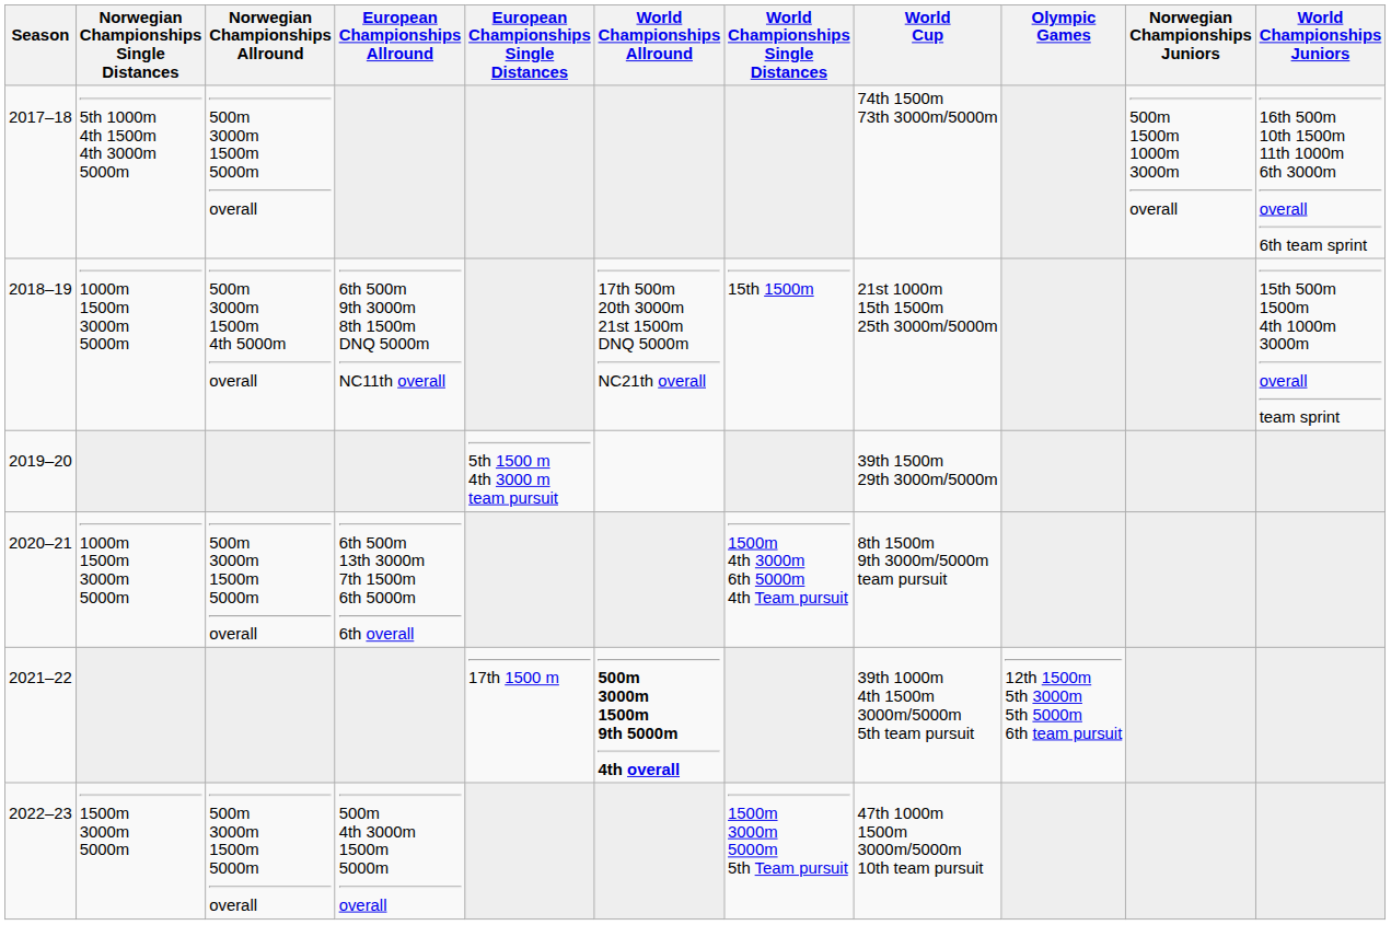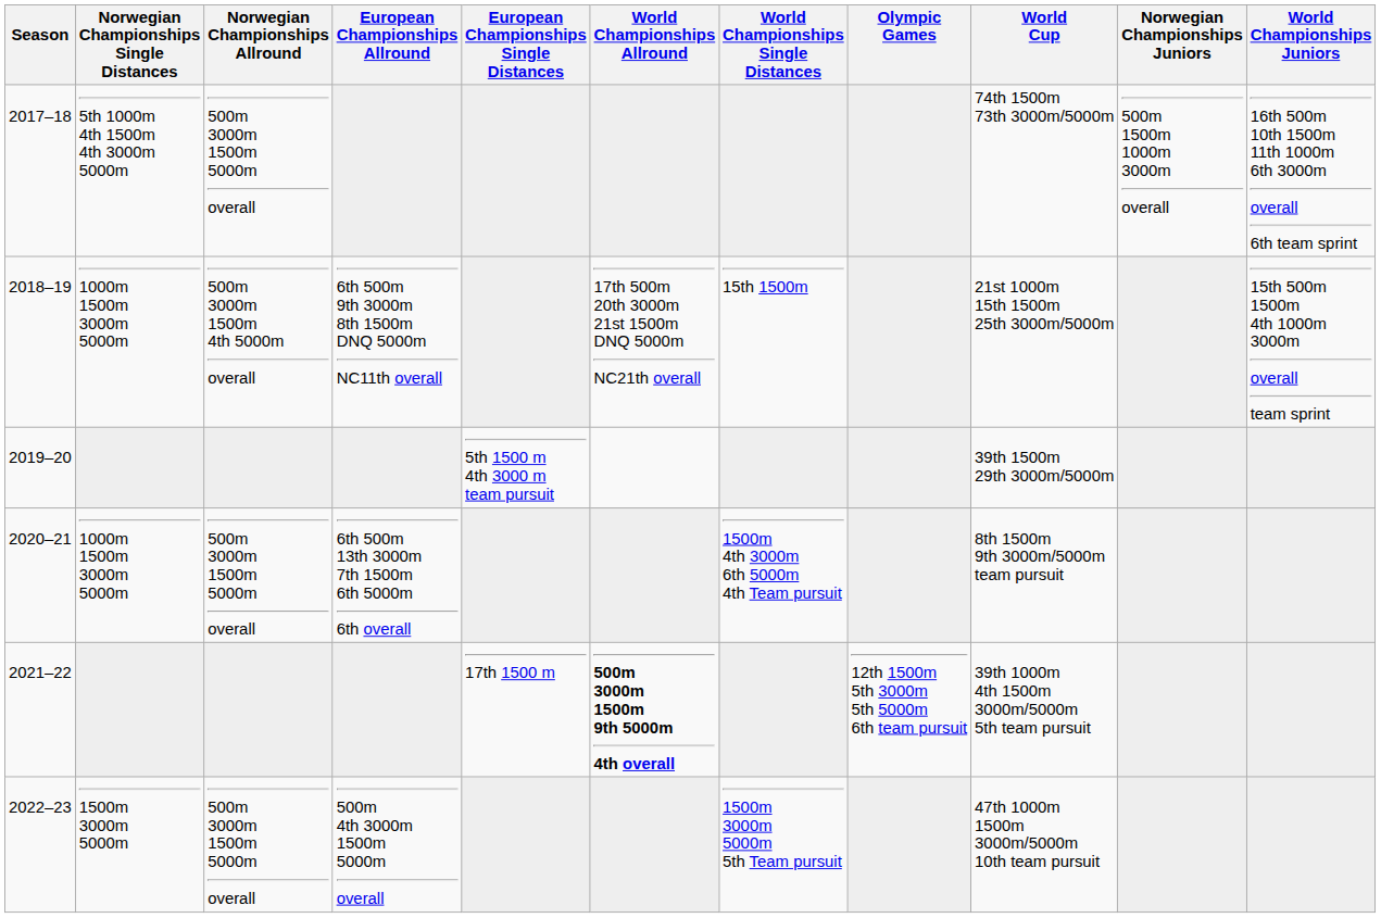 <table class="wikitable">
 <tr style="vertical-align: top;">
 <th><br> Season</th>
 <th>Norwegian <br> Championships <br> Single <br> Distances</th>
 <th>Norwegian <br> Championships <br> Allround</th>
 <th><a href='#'>European <br> Championships <br> Allround</a></th>
 <th><a href='#'>European <br> Championships <br> Single <br> Distances</a></th>
 <th><a href='#'>World <br> Championships <br> Allround</a></th>
 <th><a href='#'>World <br> Championships <br> Single <br> Distances</a></th>
+<th><a href='#'>Olympic <br> Games</a></th>
 <th><a href='#'>World <br> Cup</a></th>
-<th><a href='#'>Olympic <br> Games</a></th>
 <th>Norwegian <br> Championships <br> Juniors</th>
 <th><a href='#'>World <br> Championships <br> Juniors</a></th>
 </tr>
 <tr style="vertical-align: top;">
 <td><br> 2017–18</td>
 <td> <hr> 5th 1000m <br> 4th 1500m <br> 4th 3000m <br>  5000m</td>
 <td> <hr>  500m <br>  3000m <br>  1500m <br>  5000m <hr>  overall</td>
 <td bgcolor="#EEEEEE"></td>
 <td bgcolor="#EEEEEE"></td>
 <td bgcolor="#EEEEEE"></td>
 <td bgcolor="#EEEEEE"></td>
+<td bgcolor="#EEEEEE"></td>
 <td>74th 1500m <br> 73th 3000m/5000m</td>
-<td bgcolor="#EEEEEE"></td>
 <td> <hr>  500m <br>  1500m <br>  1000m <br>  3000m <hr>  overall</td>
 <td> <hr> 16th 500m <br> 10th 1500m <br> 11th 1000m <br> 6th 3000m <br> <hr>  <a href='#'>overall</a>  <hr> 6th team sprint</td>
 </tr>
 <tr style="vertical-align: top;">
 <td><br> 2018–19</td>
 <td> <hr>  1000m <br>  1500m <br>  3000m <br>  5000m</td>
 <td> <hr>  500m <br>  3000m <br>  1500m <br> 4th 5000m <hr>  overall</td>
 <td> <hr> 6th 500m <br> 9th 3000m <br> 8th 1500m <br> DNQ 5000m <hr> NC11th <a href='#'>overall</a></td>
 <td bgcolor="#EEEEEE"></td>
 <td> <hr> 17th 500m <br> 20th 3000m <br> 21st 1500m <br> DNQ 5000m <hr> NC21th <a href='#'>overall</a></td>
 <td> <hr> 15th  <a href='#'>1500m</a></td>
+<td bgcolor="#EEEEEE"></td>
 <td><br> 21st 1000m <br> 15th 1500m <br> 25th 3000m/5000m</td>
-<td bgcolor="#EEEEEE"></td>
 <td bgcolor="#EEEEEE"></td>
 <td> <hr> 15th 500m <br>  1500m <br> 4th 1000m <br>  3000m <br> <hr>  <a href='#'>overall</a> <hr>  team sprint</td>
 </tr>
 <tr style="vertical-align: top;">
 <td><br> 2019–20</td>
 <td bgcolor="#EEEEEE"></td>
 <td bgcolor="#EEEEEE"></td>
 <td bgcolor="#EEEEEE"></td>
 <td> <hr> 5th <a href='#'>1500 m</a> <br> 4th <a href='#'>3000 m</a> <br>  <a href='#'>team pursuit</a></td>
 <td></td>
 <td bgcolor="#EEEEEE"></td>
+<td bgcolor="#EEEEEE"></td>
 <td><br> 39th 1500m <br> 29th 3000m/5000m</td>
-<td bgcolor="#EEEEEE"></td>
 <td bgcolor="#EEEEEE"></td>
 <td bgcolor="#EEEEEE"></td>
 </tr>
 <tr style="vertical-align: top;">
 <td><br> 2020–21</td>
 <td> <hr>  1000m <br>  1500m <br>  3000m <br>  5000m</td>
 <td> <hr>  500m <br>  3000m <br>  1500m <br>  5000m <hr>  overall</td>
 <td> <hr> 6th 500m <br> 13th 3000m <br> 7th 1500m <br> 6th 5000m <hr> 6th <a href='#'>overall</a></td>
 <td bgcolor="#EEEEEE"></td>
 <td bgcolor="#EEEEEE"></td>
 <td> <hr>   <a href='#'>1500m</a> <br> 4th  <a href='#'>3000m</a> <br> 6th  <a href='#'>5000m</a> <br> 4th <a href='#'>Team pursuit</a></td>
+<td bgcolor="#EEEEEE"></td>
 <td><br> 8th 1500m <br> 9th 3000m/5000m <br>  team pursuit</td>
-<td bgcolor="#EEEEEE"></td>
 <td bgcolor="#EEEEEE"></td>
 <td bgcolor="#EEEEEE"></td>
 </tr>
 <tr style="vertical-align: top;">
 <td><br> 2021–22</td>
 <td bgcolor="#EEEEEE"></td>
 <td bgcolor="#EEEEEE"></td>
 <td bgcolor="#EEEEEE"></td>
 <td> <hr> 17th <a href='#'>1500 m</a></td>
 <td><strong> <hr>  500m <br>  3000m <br>  1500m <br> 9th 5000m <hr> 4th <a href='#'>overall</a></strong></td>
 <td bgcolor="#EEEEEE"></td>
+<td> <hr> 12th <a href='#'>1500m</a> <br> 5th <a href='#'>3000m</a> <br> 5th <a href='#'>5000m</a> <br> 6th <a href='#'>team pursuit</a></td>
 <td><br> 39th 1000m <br> 4th 1500m <br>  3000m/5000m <br> 5th team pursuit</td>
-<td> <hr> 12th <a href='#'>1500m</a> <br> 5th <a href='#'>3000m</a> <br> 5th <a href='#'>5000m</a> <br> 6th <a href='#'>team pursuit</a></td>
 <td bgcolor="#EEEEEE"></td>
 <td bgcolor="#EEEEEE"></td>
 </tr>
 <tr style="vertical-align: top;">
 <td><br> 2022–23</td>
 <td> <hr>  1500m <br>  3000m <br>  5000m</td>
 <td> <hr>  500m <br>  3000m <br>  1500m <br>  5000m <hr>  overall</td>
 <td> <hr>  500m <br> 4th 3000m <br>  1500m <br>  5000m <hr>  <a href='#'>overall</a></td>
 <td bgcolor="#EEEEEE"></td>
 <td bgcolor="#EEEEEE"></td>
 <td> <hr>   <a href='#'>1500m</a> <br>    <a href='#'>3000m</a> <br>    <a href='#'>5000m</a> <br> 5th <a href='#'>Team pursuit</a></td>
+<td bgcolor="#EEEEEE"></td>
 <td><br> 47th 1000m <br>  1500m <br>  3000m/5000m <br> 10th team pursuit</td>
-<td bgcolor="#EEEEEE"></td>
 <td bgcolor="#EEEEEE"></td>
 <td bgcolor="#EEEEEE"></td>
 </tr>
 </table>
